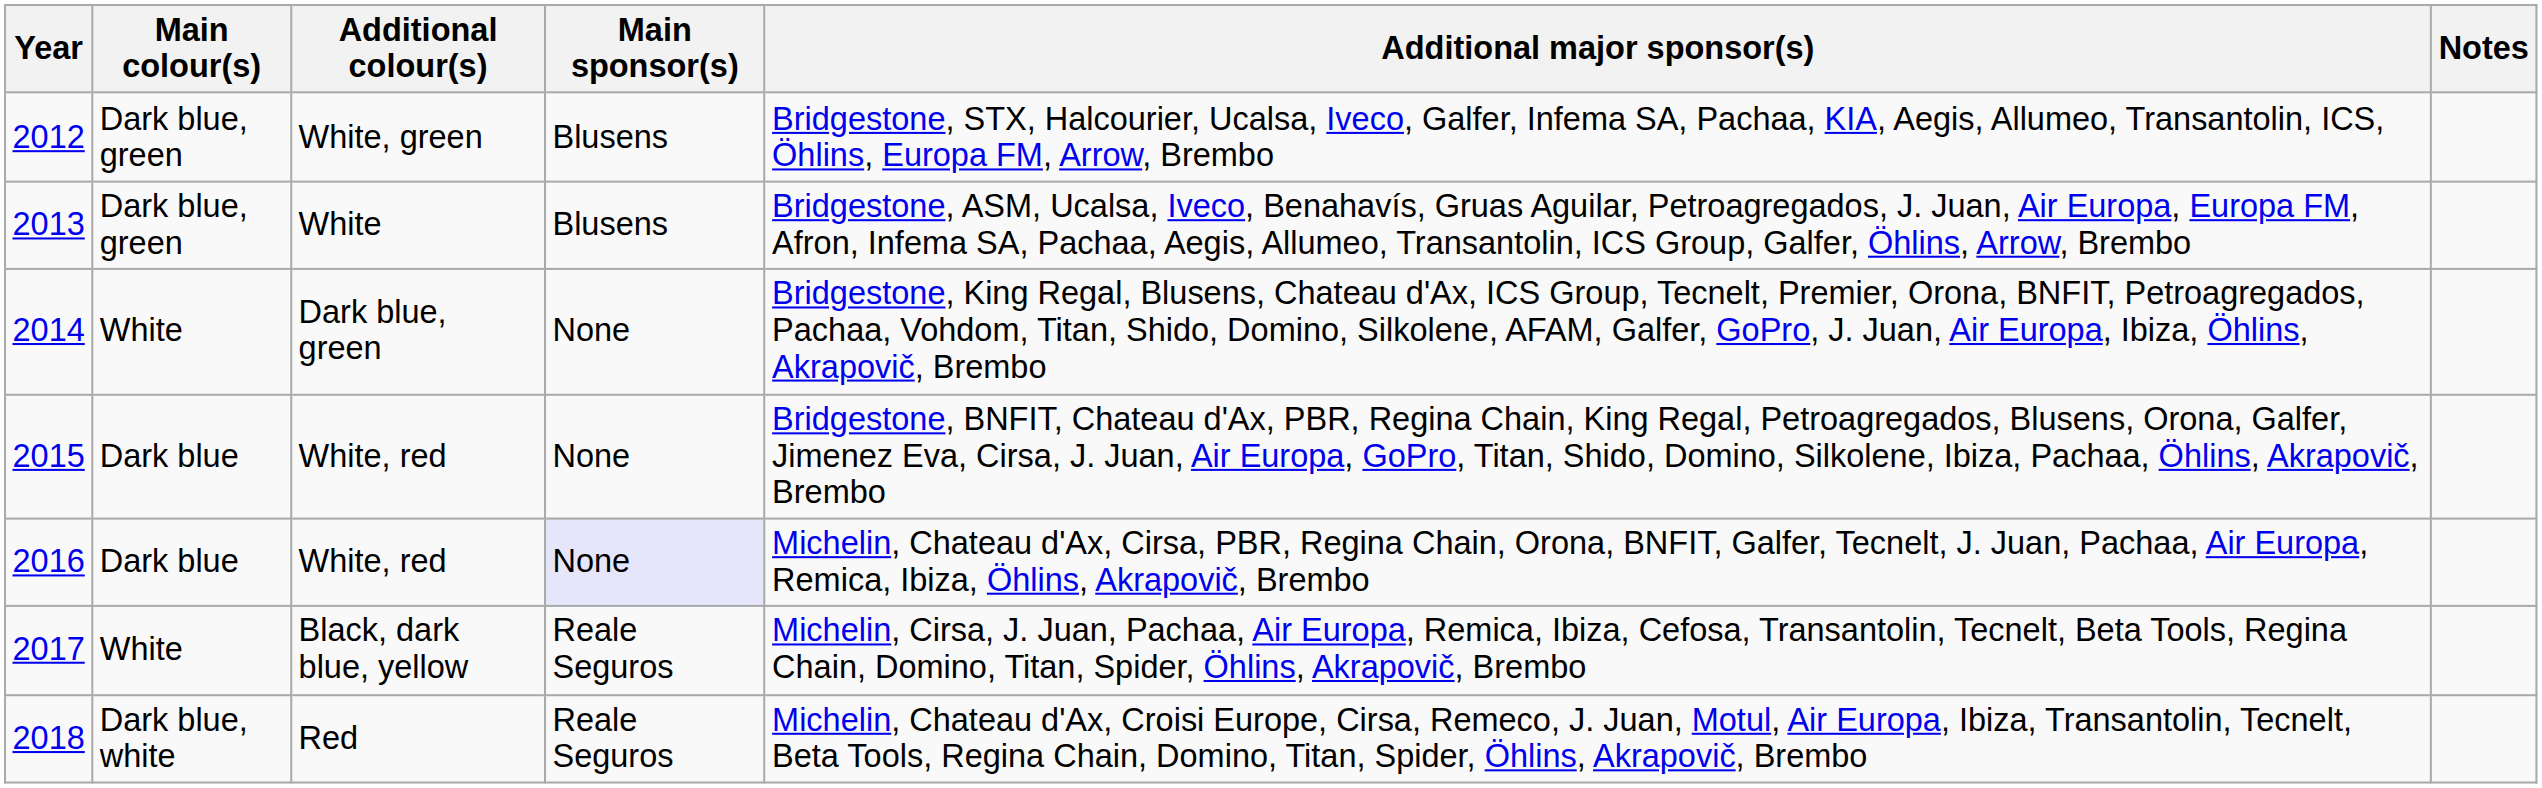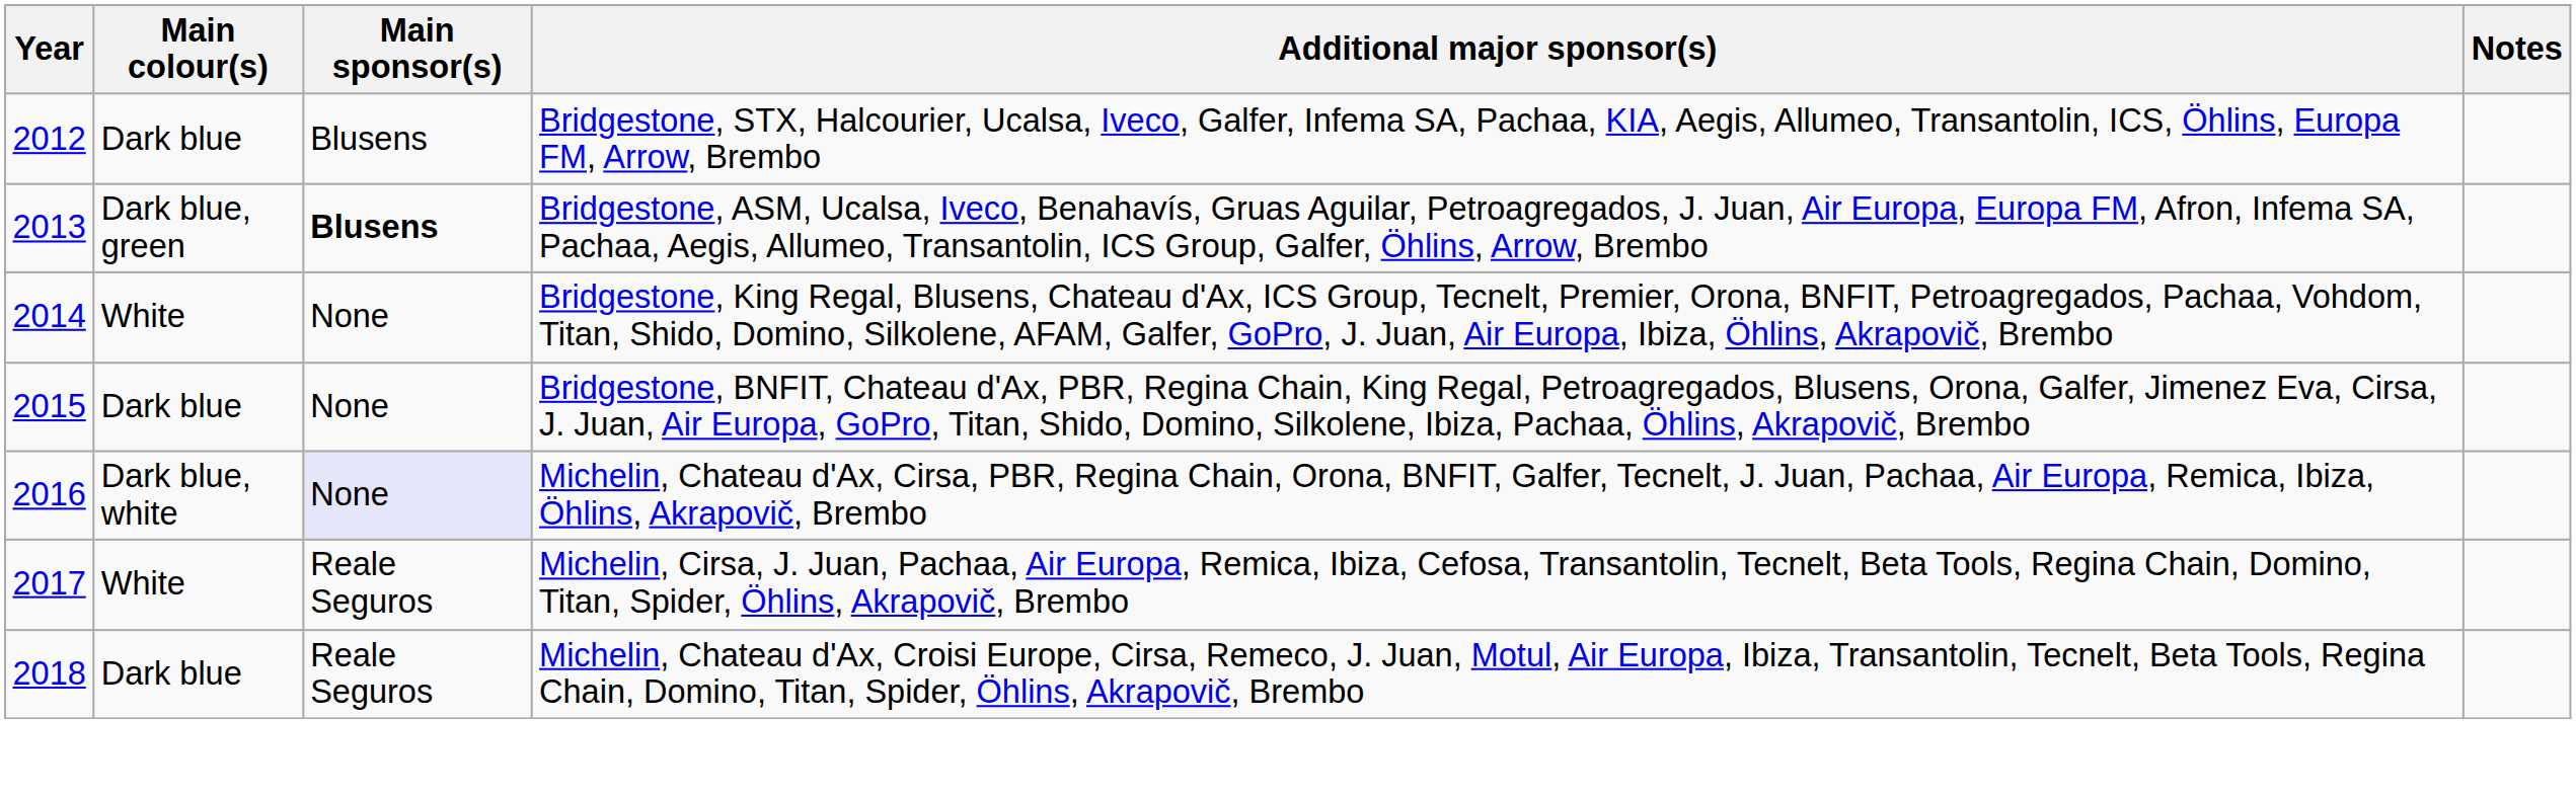 <table class="wikitable">
 <tr>
 <th>Year</th>
 <th>Main colour(s)</th>
-<th>Additional colour(s)</th>
 <th>Main sponsor(s)</th>
 <th>Additional major sponsor(s)</th>
 <th>Notes</th>
 </tr>
 <tr>
 <td><a href='#'>2012</a></td>
-<td>Dark blue, green</td>
-<td>White, green</td>
+<td>Dark blue</td>
 <td>Blusens</td>
 <td><a href='#'>Bridgestone</a>, STX, Halcourier, Ucalsa, <a href='#'>Iveco</a>, Galfer, Infema SA, Pachaa, <a href='#'>KIA</a>, Aegis, Allumeo, Transantolin, ICS, <a href='#'>Öhlins</a>, <a href='#'>Europa FM</a>, <a href='#'>Arrow</a>, Brembo</td>
 <td></td>
 </tr>
 <tr>
 <td><a href='#'>2013</a></td>
 <td>Dark blue, green</td>
-<td>White</td>
-<td>Blusens</td>
+<td><strong>Blusens</strong></td>
 <td><a href='#'>Bridgestone</a>, ASM, Ucalsa, <a href='#'>Iveco</a>, Benahavís, Gruas Aguilar, Petroagregados, J. Juan, <a href='#'>Air Europa</a>, <a href='#'>Europa FM</a>, Afron, Infema SA, Pachaa, Aegis, Allumeo, Transantolin, ICS Group, Galfer, <a href='#'>Öhlins</a>, <a href='#'>Arrow</a>, Brembo</td>
 <td></td>
 </tr>
 <tr>
 <td><a href='#'>2014</a></td>
 <td>White</td>
-<td>Dark blue, green</td>
 <td>None</td>
 <td><a href='#'>Bridgestone</a>, King Regal, Blusens, Chateau d'Ax, ICS Group, Tecnelt, Premier, Orona, BNFIT, Petroagregados, Pachaa, Vohdom, Titan, Shido, Domino, Silkolene, AFAM, Galfer, <a href='#'>GoPro</a>, J. Juan, <a href='#'>Air Europa</a>, Ibiza, <a href='#'>Öhlins</a>, <a href='#'>Akrapovič</a>, Brembo</td>
 <td></td>
 </tr>
 <tr>
 <td><a href='#'>2015</a></td>
 <td>Dark blue</td>
-<td>White, red</td>
 <td>None</td>
 <td><a href='#'>Bridgestone</a>, BNFIT, Chateau d'Ax, PBR, Regina Chain, King Regal, Petroagregados, Blusens, Orona, Galfer, Jimenez Eva, Cirsa, J. Juan, <a href='#'>Air Europa</a>, <a href='#'>GoPro</a>, Titan, Shido, Domino, Silkolene, Ibiza, Pachaa, <a href='#'>Öhlins</a>, <a href='#'>Akrapovič</a>, Brembo</td>
 <td></td>
 </tr>
 <tr>
 <td><a href='#'>2016</a></td>
-<td>Dark blue</td>
-<td>White, red</td>
+<td>Dark blue, white</td>
 <td style="background: lavender;">None</td>
 <td><a href='#'>Michelin</a>, Chateau d'Ax, Cirsa, PBR, Regina Chain, Orona, BNFIT, Galfer, Tecnelt, J. Juan, Pachaa, <a href='#'>Air Europa</a>, Remica, Ibiza, <a href='#'>Öhlins</a>, <a href='#'>Akrapovič</a>, Brembo</td>
 <td></td>
 </tr>
 <tr>
 <td><a href='#'>2017</a></td>
 <td>White</td>
-<td>Black, dark blue, yellow</td>
 <td>Reale Seguros</td>
 <td><a href='#'>Michelin</a>, Cirsa, J. Juan, Pachaa, <a href='#'>Air Europa</a>, Remica, Ibiza, Cefosa, Transantolin, Tecnelt, Beta Tools, Regina Chain, Domino, Titan, Spider, <a href='#'>Öhlins</a>, <a href='#'>Akrapovič</a>, Brembo</td>
 <td></td>
 </tr>
 <tr>
 <td><a href='#'>2018</a></td>
-<td>Dark blue, white</td>
-<td>Red</td>
+<td>Dark blue</td>
 <td>Reale Seguros</td>
 <td><a href='#'>Michelin</a>, Chateau d'Ax, Croisi Europe, Cirsa, Remeco, J. Juan, <a href='#'>Motul</a>, <a href='#'>Air Europa</a>, Ibiza, Transantolin, Tecnelt, Beta Tools, Regina Chain, Domino, Titan, Spider, <a href='#'>Öhlins</a>, <a href='#'>Akrapovič</a>, Brembo</td>
 <td></td>
 </tr>
 </table>
